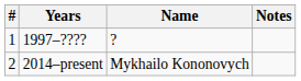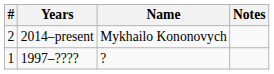 <table class="wikitable">
 <tr>
 <th>#</th>
 <th>Years</th>
 <th>Name</th>
 <th>Notes</th>
 </tr>
 <tr>
+<td>2</td>
+<td>2014–present</td>
+<td>Mykhailo Kononovych</td>
+<td></td>
+</tr>
+<tr>
 <td>1</td>
 <td>1997–????</td>
 <td>?</td>
 <td></td>
 </tr>
-<tr>
-<td>2</td>
-<td>2014–present</td>
-<td>Mykhailo Kononovych</td>
-<td></td>
-</tr>
 </table>
